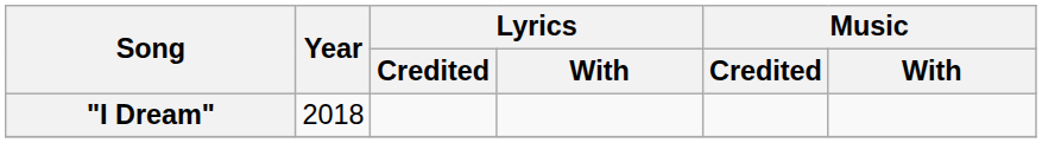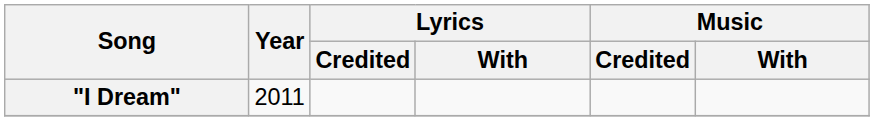 <table class="wikitable plainrowheaders" style="text-align:center;">
 <tr>
 <th rowspan="2" style="width:10em;">Song</th>
 <th rowspan="2" style="width:2em;">Year</th>
 <th colspan="2" style="width:10em;">Lyrics</th>
 <th colspan="2" style="width:10em;">Music</th>
 </tr>
 <tr>
 <th style="width:4em;">Credited</th>
 <th style="width:7em;">With</th>
 <th style="width:4em;">Credited</th>
 <th style="width:7em;">With</th>
 </tr>
 <tr>
 <th scope="row">"I Dream"</th>
-<td>2018</td>
+<td>2011</td>
 <td></td>
 <td></td>
 <td></td>
 <td></td>
 </tr>
 <tr>
 </tr>
 </table>
